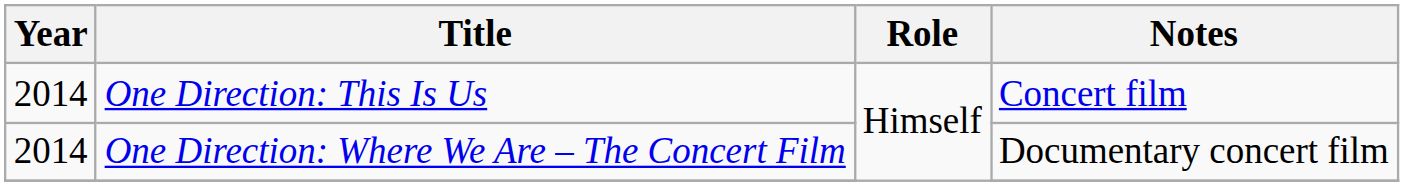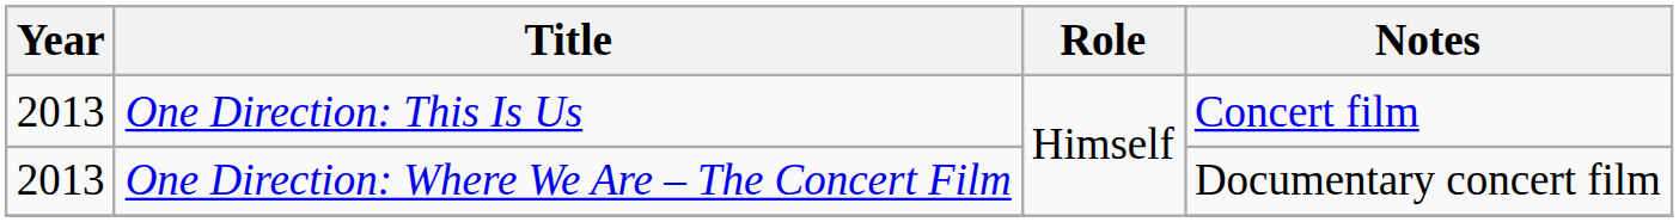 <table class="wikitable plainrowheaders sortable" style="margin-right: 0;">
 <tr>
 <th>Year</th>
 <th>Title</th>
 <th>Role</th>
 <th class="unsortable">Notes</th>
 </tr>
 <tr>
-<td>2014</td>
+<td>2013</td>
 <td><em><a href='#'>One Direction: This Is Us</a></em></td>
 <td rowspan="3">Himself</td>
 <td><a href='#'>Concert film</a></td>
 </tr>
 <tr>
-<td>2014</td>
+<td>2013</td>
 <td><em><a href='#'>One Direction: Where We Are – The Concert Film</a></em></td>
 <td>Documentary concert film</td>
 </tr>
 <tr>
 </tr>
 </table>
